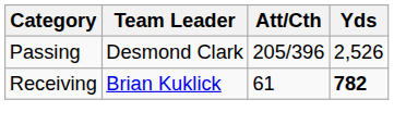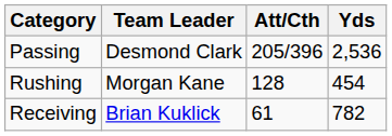 <table class="wikitable">
 <tr>
 <th>Category</th>
 <th>Team Leader</th>
 <th>Att/Cth</th>
 <th>Yds</th>
 </tr>
 <tr style="background: ##ddffdd;">
 <td>Passing</td>
 <td>Desmond Clark</td>
 <td>205/396</td>
-<td>2,526</td>
+<td>2,536</td>
+</tr>
+<tr style="background: ##ffdddd;">
+<td>Rushing</td>
+<td>Morgan Kane</td>
+<td>128</td>
+<td>454</td>
 </tr>
 <tr style="background: ##ddffdd;">
 <td>Receiving</td>
 <td><a href='#'>Brian Kuklick</a></td>
 <td>61</td>
-<td><strong>782</strong></td>
+<td>782</td>
 </tr>
 </table>
